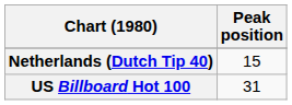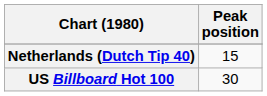 <table class="wikitable plainrowheaders" style="text-align:center">
 <tr>
 <th>Chart (1980)</th>
 <th>Peak<br>position</th>
 </tr>
 <tr>
 </tr>
 <tr>
 <th scope="row">Netherlands (<a href='#'>Dutch Tip 40</a>)</th>
 <td>15</td>
 </tr>
 <tr>
 <th scope="row">US <a href='#'><em>Billboard</em> Hot 100</a></th>
-<td>31</td>
+<td>30</td>
 </tr>
 </table>
